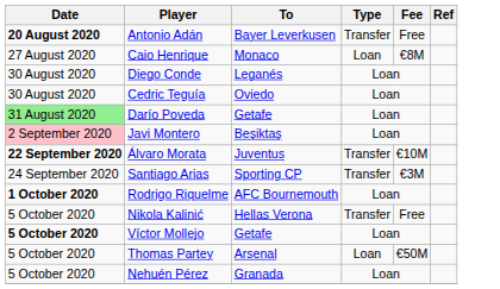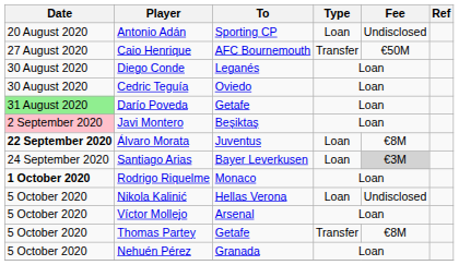 <table class="wikitable">
 <tr>
 <th>Date</th>
 <th>Player</th>
 <th>To</th>
 <th>Type</th>
 <th>Fee</th>
 <th>Ref</th>
 </tr>
 <tr>
-<td><strong>20 August 2020</strong></td>
+<td>20 August 2020</td>
 <td> <a href='#'>Antonio Adán</a></td>
-<td> <a href='#'>Bayer Leverkusen</a></td>
-<td align=center>Transfer</td>
-<td align=center>Free</td>
+<td> <a href='#'>Sporting CP</a></td>
+<td align=center>Loan</td>
+<td align=center>Undisclosed</td>
 <td align=center></td>
 </tr>
 <tr>
 <td>27 August 2020</td>
 <td> <a href='#'>Caio Henrique</a></td>
-<td> <a href='#'>Monaco</a></td>
-<td align=center>Loan</td>
-<td align=center>€8M</td>
+<td> <a href='#'>AFC Bournemouth</a></td>
+<td align=center>Transfer</td>
+<td align=center>€50M</td>
 <td align=center></td>
 </tr>
 <tr>
 <td>30 August 2020</td>
 <td> <a href='#'>Diego Conde</a></td>
 <td><a href='#'>Leganés</a></td>
 <td align=center colspan=2>Loan</td>
 <td align=center></td>
 </tr>
 <tr>
 <td>30 August 2020</td>
 <td> <a href='#'>Cedric Teguía</a></td>
 <td><a href='#'>Oviedo</a></td>
 <td align=center colspan=2>Loan</td>
 <td align=center></td>
 </tr>
 <tr>
 <td style="background: lightgreen;">31 August 2020</td>
 <td> <a href='#'>Darío Poveda</a></td>
 <td><a href='#'>Getafe</a></td>
 <td align=center colspan=2>Loan</td>
 <td align=center></td>
 </tr>
 <tr>
 <td style="background: pink;">2 September 2020</td>
 <td> <a href='#'>Javi Montero</a></td>
 <td> <a href='#'>Beşiktaş</a></td>
 <td align=center colspan=2>Loan</td>
 <td align=center></td>
 </tr>
 <tr>
 <td><strong>22 September 2020</strong></td>
 <td> <a href='#'>Álvaro Morata</a></td>
 <td> <a href='#'>Juventus</a></td>
-<td align=center>Transfer</td>
-<td align=center>€10M</td>
+<td align=center>Loan</td>
+<td align=center>€8M</td>
 <td align=center></td>
 </tr>
 <tr>
 <td>24 September 2020</td>
 <td> <a href='#'>Santiago Arias</a></td>
-<td> <a href='#'>Sporting CP</a></td>
-<td align=center>Transfer</td>
-<td align=center>€3M</td>
+<td> <a href='#'>Bayer Leverkusen</a></td>
+<td align=center>Loan</td>
+<td align=center style="background: lightgrey;">€3M</td>
 <td align=center></td>
 </tr>
 <tr>
 <td><strong>1 October 2020</strong></td>
 <td> <a href='#'>Rodrigo Riquelme</a></td>
-<td> <a href='#'>AFC Bournemouth</a></td>
+<td> <a href='#'>Monaco</a></td>
 <td align=center colspan=2>Loan</td>
 <td align=center></td>
 </tr>
 <tr>
 <td>5 October 2020</td>
 <td> <a href='#'>Nikola Kalinić</a></td>
 <td> <a href='#'>Hellas Verona</a></td>
-<td align=center>Transfer</td>
-<td align=center>Free</td>
+<td align=center>Loan</td>
+<td align=center>Undisclosed</td>
 <td align=center></td>
 </tr>
 <tr>
-<td><strong>5 October 2020</strong></td>
+<td>5 October 2020</td>
 <td> <a href='#'>Víctor Mollejo</a></td>
-<td><a href='#'>Getafe</a></td>
+<td> <a href='#'>Arsenal</a></td>
 <td align=center colspan=2>Loan</td>
 <td align=center></td>
 </tr>
 <tr>
 <td>5 October 2020</td>
 <td> <a href='#'>Thomas Partey</a></td>
-<td> <a href='#'>Arsenal</a></td>
-<td align=center>Loan</td>
-<td align=center>€50M</td>
+<td><a href='#'>Getafe</a></td>
+<td align=center>Transfer</td>
+<td align=center>€8M</td>
 <td align=center></td>
 </tr>
 <tr>
 <td>5 October 2020</td>
 <td> <a href='#'>Nehuén Pérez</a></td>
 <td><a href='#'>Granada</a></td>
 <td align=center colspan=2>Loan</td>
 <td align=center></td>
 </tr>
 <tr>
 </tr>
 </table>
